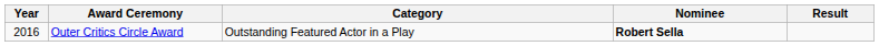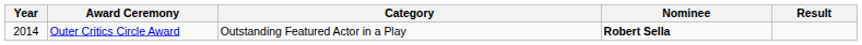 <table class="wikitable" width="95%">
 <tr>
 <th width="5%">Year</th>
 <th width="20%">Award Ceremony</th>
 <th width="45%">Category</th>
 <th width="20%">Nominee</th>
 <th width="10%">Result</th>
 </tr>
 <tr>
-<td align="center">2016</td>
+<td align="center">2014</td>
 <td><a href='#'>Outer Critics Circle Award</a></td>
 <td>Outstanding Featured Actor in a Play</td>
 <td><strong>Robert Sella</strong></td>
 <td></td>
 </tr>
 </table>
